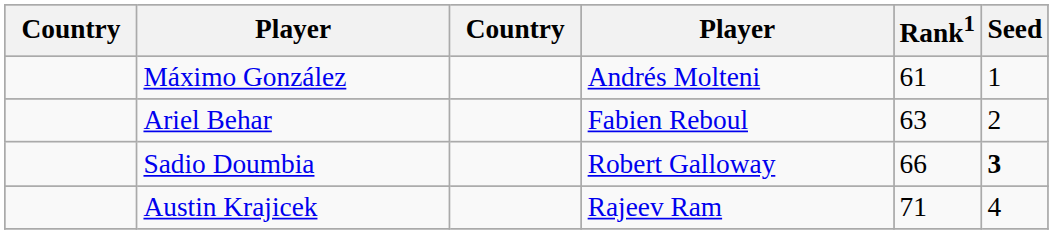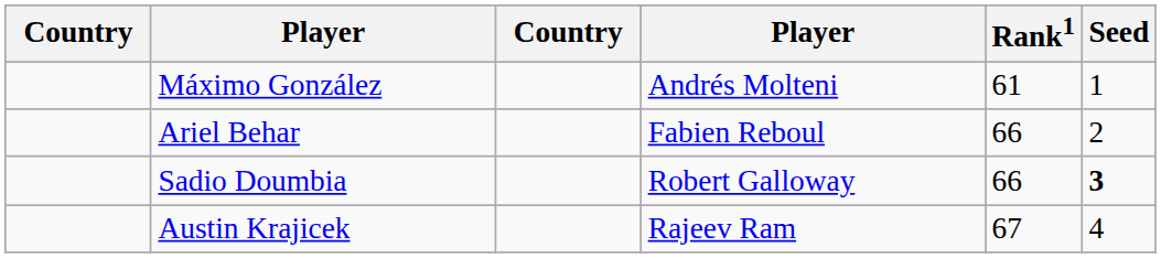 <table class="sortable wikitable">
 <tr>
 <th width="70">Country</th>
 <th width="175">Player</th>
 <th width="70">Country</th>
 <th width="175">Player</th>
 <th>Rank<sup>1</sup></th>
 <th>Seed</th>
 </tr>
 <tr>
 <td></td>
 <td><a href='#'>Máximo González</a></td>
 <td></td>
 <td><a href='#'>Andrés Molteni</a></td>
 <td>61</td>
 <td>1</td>
 </tr>
 <tr>
 <td></td>
 <td><a href='#'>Ariel Behar</a></td>
 <td></td>
 <td><a href='#'>Fabien Reboul</a></td>
-<td>63</td>
+<td>66</td>
 <td>2</td>
 </tr>
 <tr>
 <td></td>
 <td><a href='#'>Sadio Doumbia</a></td>
 <td></td>
 <td><a href='#'>Robert Galloway</a></td>
 <td>66</td>
 <td><strong>3</strong></td>
 </tr>
 <tr>
 <td></td>
 <td><a href='#'>Austin Krajicek</a></td>
 <td></td>
 <td><a href='#'>Rajeev Ram</a></td>
-<td>71</td>
+<td>67</td>
 <td>4</td>
 </tr>
 </table>
